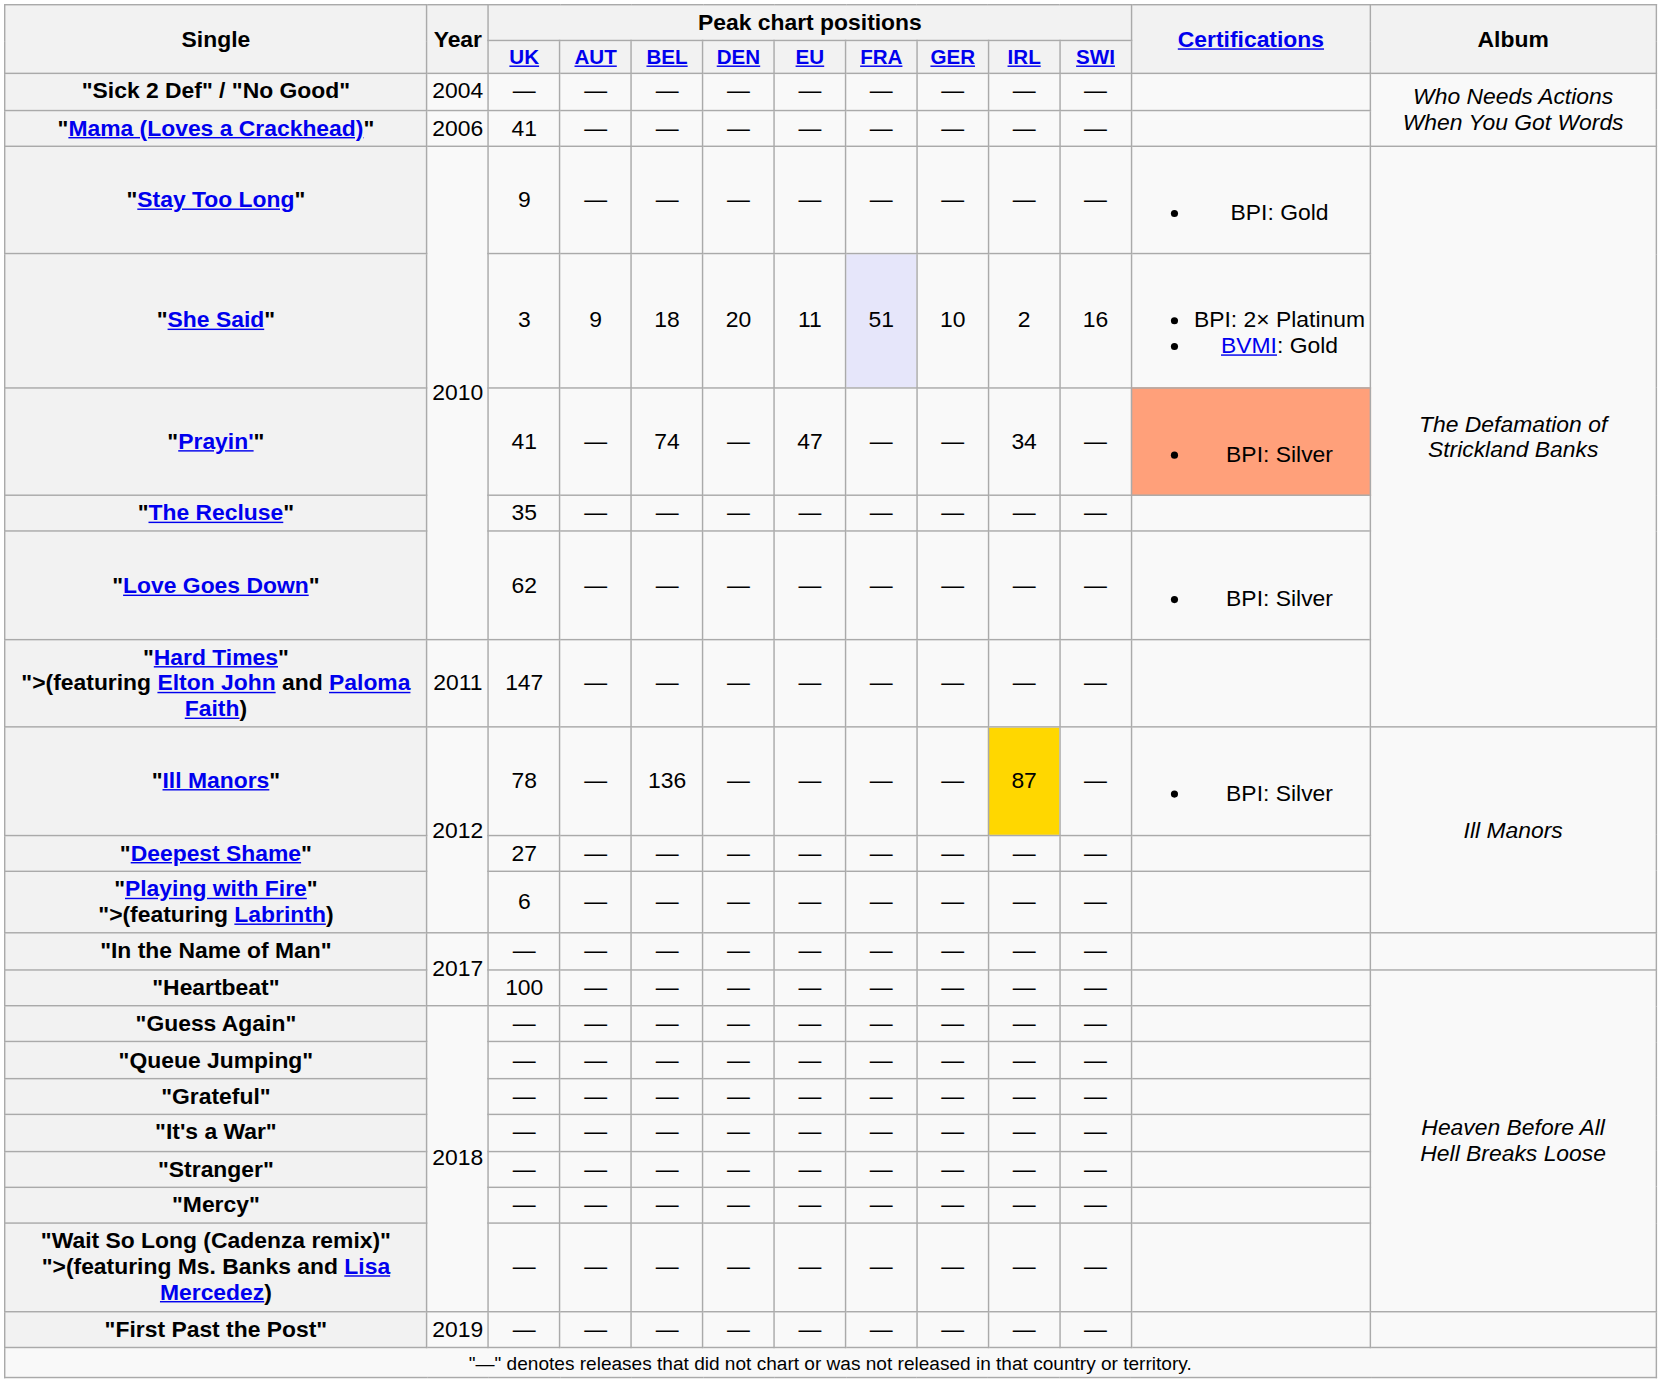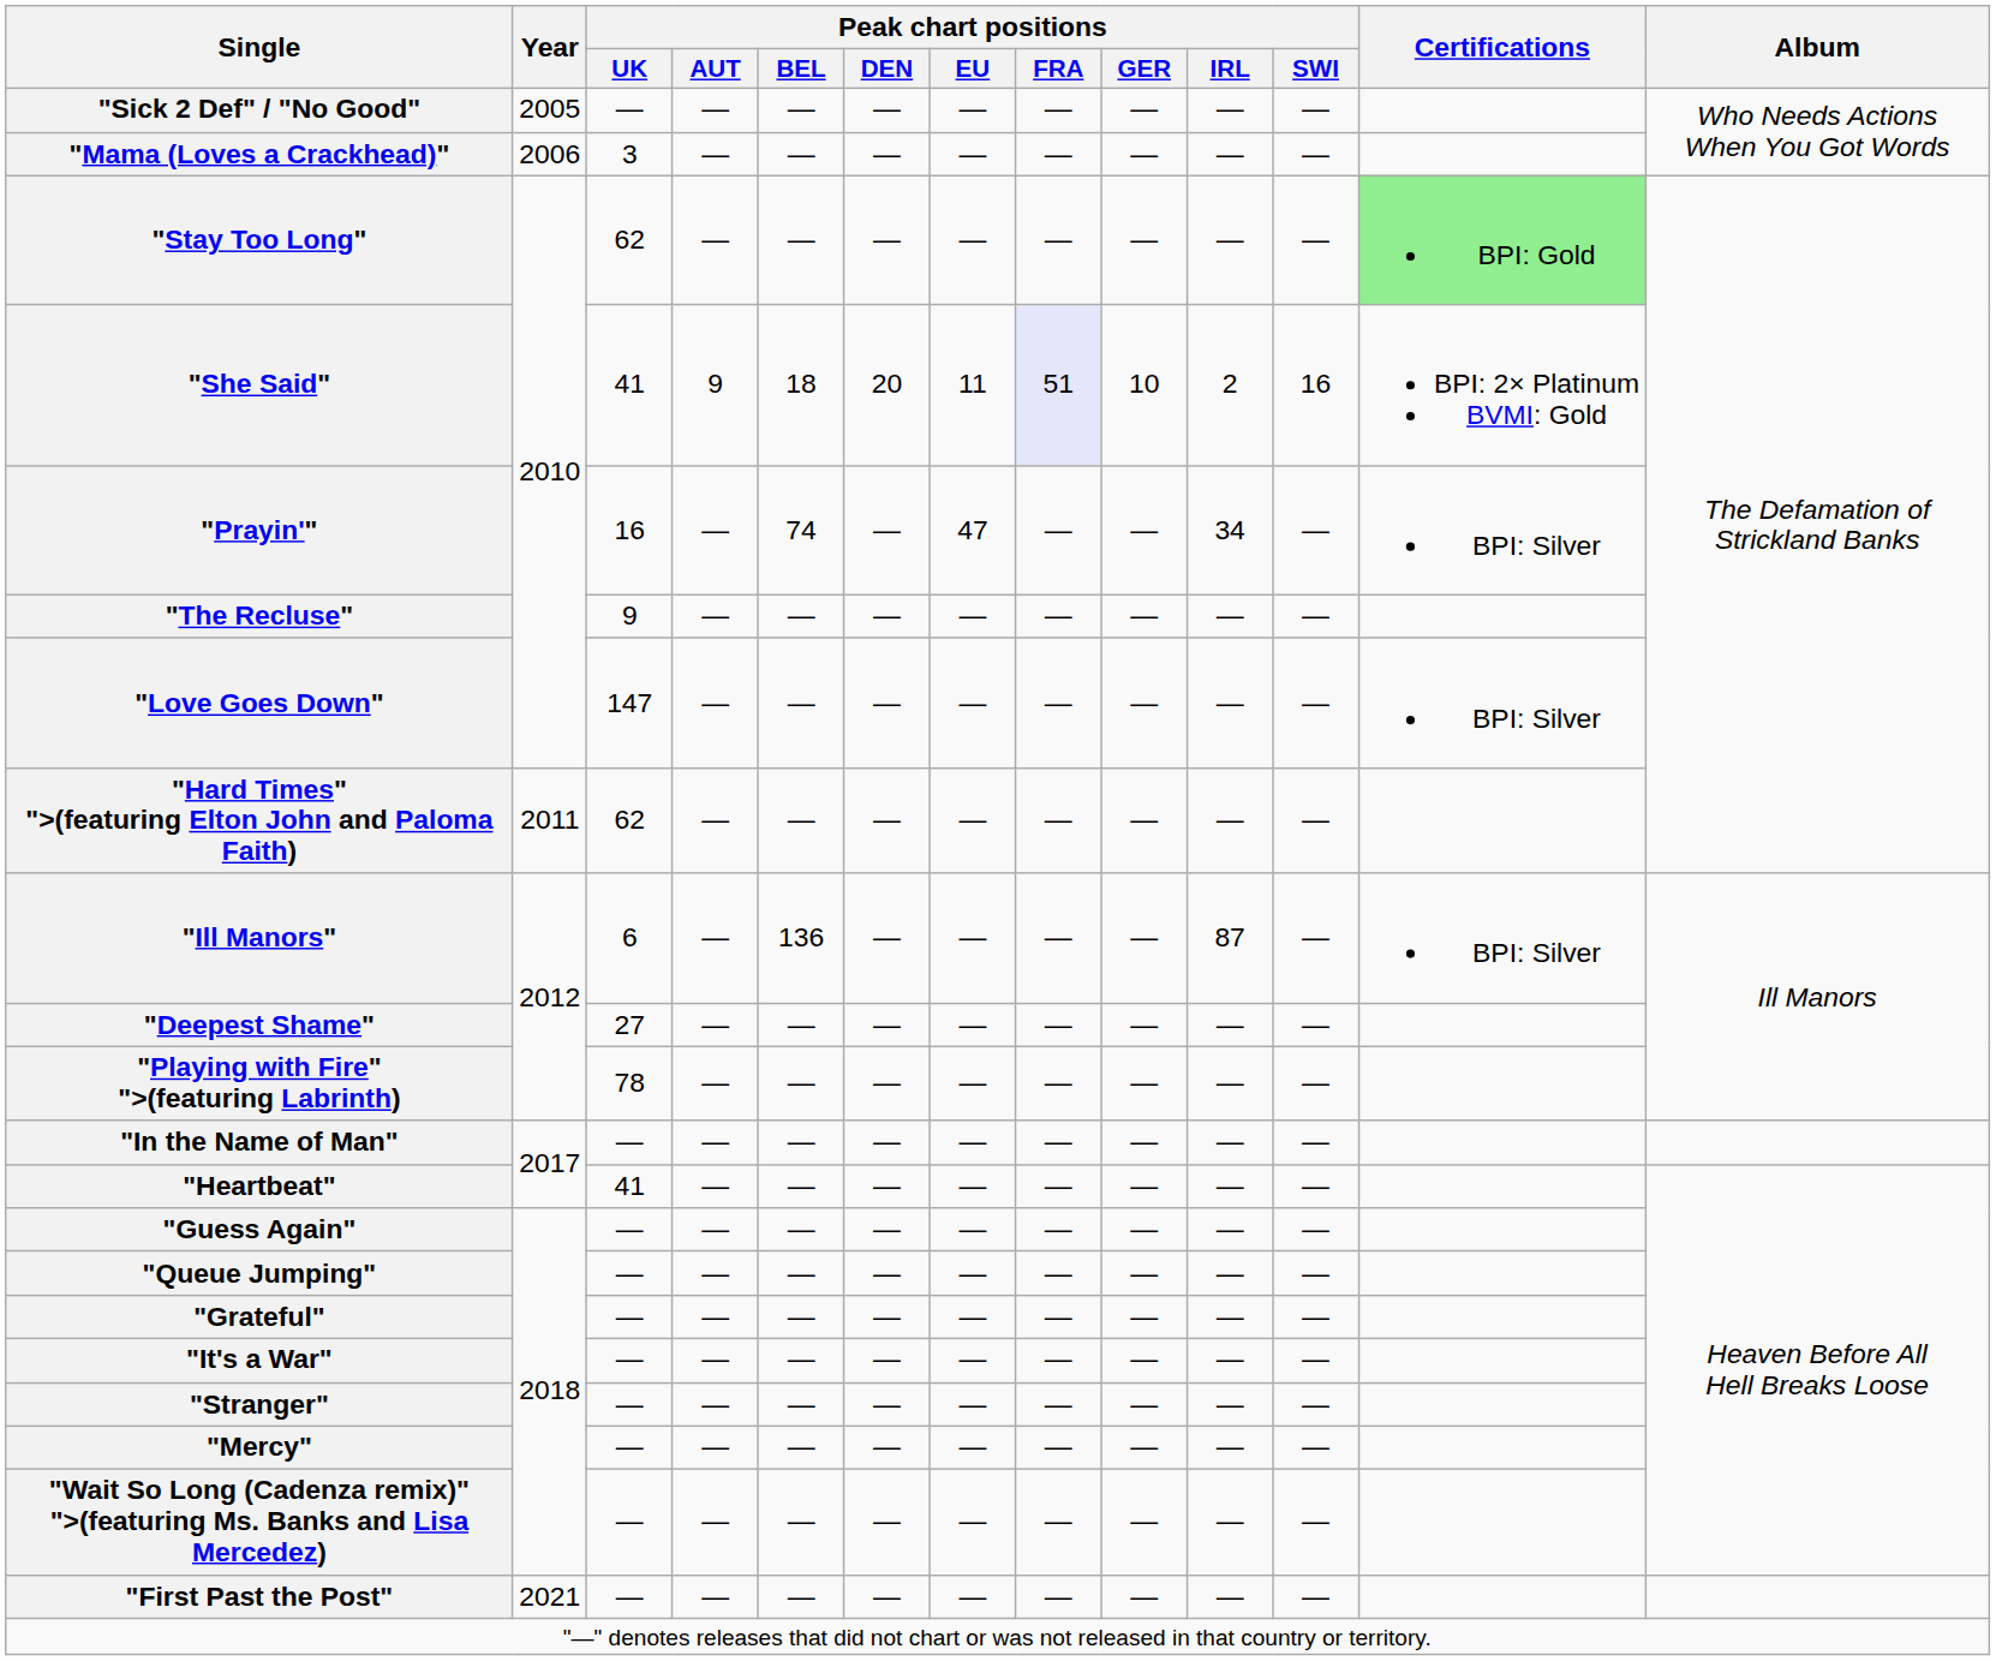 <table class="wikitable plainrowheaders" style="text-align:center;" border="1">
 <tr>
 <th scope="col" rowspan="2" style="width:18em;">Single</th>
 <th scope="col" rowspan="2">Year</th>
 <th scope="col" colspan="9">Peak chart positions</th>
 <th scope="col" rowspan="2" style="width:10em;"><a href='#'>Certifications</a><br></th>
 <th scope="col" rowspan="2" style="width:12em;">Album</th>
 </tr>
 <tr>
 <th scope="col" style="width:3em;font-size:90%;"><a href='#'>UK</a><br></th>
 <th scope="col" style="width:3em;font-size:90%;"><a href='#'>AUT</a><br></th>
 <th scope="col" style="width:3em;font-size:90%;"><a href='#'>BEL</a><br></th>
 <th scope="col" style="width:3em;font-size:90%;"><a href='#'>DEN</a><br></th>
 <th scope="col" style="width:3em;font-size:90%;"><a href='#'>EU</a><br></th>
 <th scope="col" style="width:3em;font-size:90%;"><a href='#'>FRA</a><br></th>
 <th scope="col" style="width:3em;font-size:90%;"><a href='#'>GER</a><br></th>
 <th scope="col" style="width:3em;font-size:90%;"><a href='#'>IRL</a><br></th>
 <th scope="col" style="width:3em;font-size:90%;"><a href='#'>SWI</a><br></th>
 </tr>
 <tr>
 <th scope="row">"Sick 2 Def" / "No Good"</th>
-<td>2004</td>
+<td>2005</td>
 <td>—</td>
 <td>—</td>
 <td>—</td>
 <td>—</td>
 <td>—</td>
 <td>—</td>
 <td>—</td>
 <td>—</td>
 <td>—</td>
 <td></td>
 <td rowspan="2"><em>Who Needs Actions<br>When You Got Words</em></td>
 </tr>
 <tr>
 <th scope="row">"<a href='#'>Mama (Loves a Crackhead)</a>"</th>
 <td>2006</td>
-<td>41</td>
+<td>3</td>
 <td>—</td>
 <td>—</td>
 <td>—</td>
 <td>—</td>
 <td>—</td>
 <td>—</td>
 <td>—</td>
 <td>—</td>
 <td></td>
 </tr>
 <tr>
 <th scope="row">"<a href='#'>Stay Too Long</a>"</th>
 <td rowspan="5">2010</td>
-<td>9</td>
+<td>62</td>
 <td>—</td>
 <td>—</td>
 <td>—</td>
 <td>—</td>
 <td>—</td>
 <td>—</td>
 <td>—</td>
 <td>—</td>
-<td><br><ul><li>BPI: Gold</li></ul></td>
+<td style="background: lightgreen;"><br><ul><li>BPI: Gold</li></ul></td>
 <td rowspan="6"><em>The Defamation of<br>Strickland Banks</em></td>
 </tr>
 <tr>
 <th scope="row">"<a href='#'>She Said</a>"</th>
-<td>3</td>
+<td>41</td>
 <td>9</td>
 <td>18</td>
 <td>20</td>
 <td>11</td>
 <td style="background: lavender;">51</td>
 <td>10</td>
 <td>2</td>
 <td>16</td>
 <td><br><ul><li>BPI: 2× Platinum</li><li><a href='#'>BVMI</a>: Gold</li></ul></td>
 </tr>
 <tr>
 <th scope="row">"<a href='#'>Prayin'</a>"</th>
-<td>41</td>
+<td>16</td>
 <td>—</td>
 <td>74</td>
 <td>—</td>
 <td>47</td>
 <td>—</td>
 <td>—</td>
 <td>34</td>
 <td>—</td>
-<td style="background: lightsalmon;"><br><ul><li>BPI: Silver</li></ul></td>
+<td><br><ul><li>BPI: Silver</li></ul></td>
 </tr>
 <tr>
 <th scope="row">"<a href='#'>The Recluse</a>"</th>
-<td>35</td>
+<td>9</td>
 <td>—</td>
 <td>—</td>
 <td>—</td>
 <td>—</td>
 <td>—</td>
 <td>—</td>
 <td>—</td>
 <td>—</td>
 <td></td>
 </tr>
 <tr>
 <th scope="row">"<a href='#'>Love Goes Down</a>"</th>
-<td>62</td>
+<td>147</td>
 <td>—</td>
 <td>—</td>
 <td>—</td>
 <td>—</td>
 <td>—</td>
 <td>—</td>
 <td>—</td>
 <td>—</td>
 <td><br><ul><li>BPI: Silver</li></ul></td>
 </tr>
 <tr>
 <th scope="row">"<a href='#'>Hard Times</a>"<br><span>">(featuring <a href='#'>Elton John</a> and <a href='#'>Paloma Faith</a>)</span></th>
 <td>2011</td>
-<td>147</td>
+<td>62</td>
 <td>—</td>
 <td>—</td>
 <td>—</td>
 <td>—</td>
 <td>—</td>
 <td>—</td>
 <td>—</td>
 <td>—</td>
 <td></td>
 </tr>
 <tr>
 <th scope="row">"<a href='#'>Ill Manors</a>"</th>
 <td rowspan="3">2012</td>
-<td>78</td>
+<td>6</td>
 <td>—</td>
 <td>136</td>
 <td>—</td>
 <td>—</td>
 <td>—</td>
 <td>—</td>
-<td style="background: gold;">87</td>
+<td>87</td>
 <td>—</td>
 <td><br><ul><li>BPI: Silver</li></ul></td>
 <td rowspan="3"><em>Ill Manors</em></td>
 </tr>
 <tr>
 <th scope="row">"<a href='#'>Deepest Shame</a>"</th>
 <td>27</td>
 <td>—</td>
 <td>—</td>
 <td>—</td>
 <td>—</td>
 <td>—</td>
 <td>—</td>
 <td>—</td>
 <td>—</td>
 <td></td>
 </tr>
 <tr>
 <th scope="row">"<a href='#'>Playing with Fire</a>"<br><span>">(featuring <a href='#'>Labrinth</a>)</span></th>
-<td>6</td>
+<td>78</td>
 <td>—</td>
 <td>—</td>
 <td>—</td>
 <td>—</td>
 <td>—</td>
 <td>—</td>
 <td>—</td>
 <td>—</td>
 <td></td>
 </tr>
 <tr>
 <th scope="row">"In the Name of Man"</th>
 <td rowspan="2">2017</td>
 <td>—</td>
 <td>—</td>
 <td>—</td>
 <td>—</td>
 <td>—</td>
 <td>—</td>
 <td>—</td>
 <td>—</td>
 <td>—</td>
 <td></td>
 <td></td>
 </tr>
 <tr>
 <th scope="row">"Heartbeat"</th>
-<td>100</td>
+<td>41</td>
 <td>—</td>
 <td>—</td>
 <td>—</td>
 <td>—</td>
 <td>—</td>
 <td>—</td>
 <td>—</td>
 <td>—</td>
 <td></td>
 <td rowspan="8"><em>Heaven Before All<br>Hell Breaks Loose</em></td>
 </tr>
 <tr>
 <th scope="row">"Guess Again"</th>
 <td rowspan="7">2018</td>
 <td>—</td>
 <td>—</td>
 <td>—</td>
 <td>—</td>
 <td>—</td>
 <td>—</td>
 <td>—</td>
 <td>—</td>
 <td>—</td>
 <td></td>
 </tr>
 <tr>
 <th scope="row">"Queue Jumping"</th>
 <td>—</td>
 <td>—</td>
 <td>—</td>
 <td>—</td>
 <td>—</td>
 <td>—</td>
 <td>—</td>
 <td>—</td>
 <td>—</td>
 <td></td>
 </tr>
 <tr>
 <th scope="row">"Grateful"</th>
 <td>—</td>
 <td>—</td>
 <td>—</td>
 <td>—</td>
 <td>—</td>
 <td>—</td>
 <td>—</td>
 <td>—</td>
 <td>—</td>
 <td></td>
 </tr>
 <tr>
 <th scope="row">"It's a War"</th>
 <td>—</td>
 <td>—</td>
 <td>—</td>
 <td>—</td>
 <td>—</td>
 <td>—</td>
 <td>—</td>
 <td>—</td>
 <td>—</td>
 <td></td>
 </tr>
 <tr>
 <th scope="row">"Stranger"</th>
 <td>—</td>
 <td>—</td>
 <td>—</td>
 <td>—</td>
 <td>—</td>
 <td>—</td>
 <td>—</td>
 <td>—</td>
 <td>—</td>
 <td></td>
 </tr>
 <tr>
 <th scope="row">"Mercy"</th>
 <td>—</td>
 <td>—</td>
 <td>—</td>
 <td>—</td>
 <td>—</td>
 <td>—</td>
 <td>—</td>
 <td>—</td>
 <td>—</td>
 <td></td>
 </tr>
 <tr>
 <th scope="row">"Wait So Long (Cadenza remix)"<br><span>">(featuring Ms. Banks and <a href='#'>Lisa Mercedez</a>)</span></th>
 <td>—</td>
 <td>—</td>
 <td>—</td>
 <td>—</td>
 <td>—</td>
 <td>—</td>
 <td>—</td>
 <td>—</td>
 <td>—</td>
 <td></td>
 </tr>
 <tr>
 <th scope="row">"First Past the Post"</th>
-<td>2019</td>
+<td>2021</td>
 <td>—</td>
 <td>—</td>
 <td>—</td>
 <td>—</td>
 <td>—</td>
 <td>—</td>
 <td>—</td>
 <td>—</td>
 <td>—</td>
 <td></td>
 <td></td>
 </tr>
 <tr>
 <td colspan="15" style="font-size:10pt" align="center">"—" denotes releases that did not chart or was not released in that country or territory.</td>
 </tr>
 </table>
